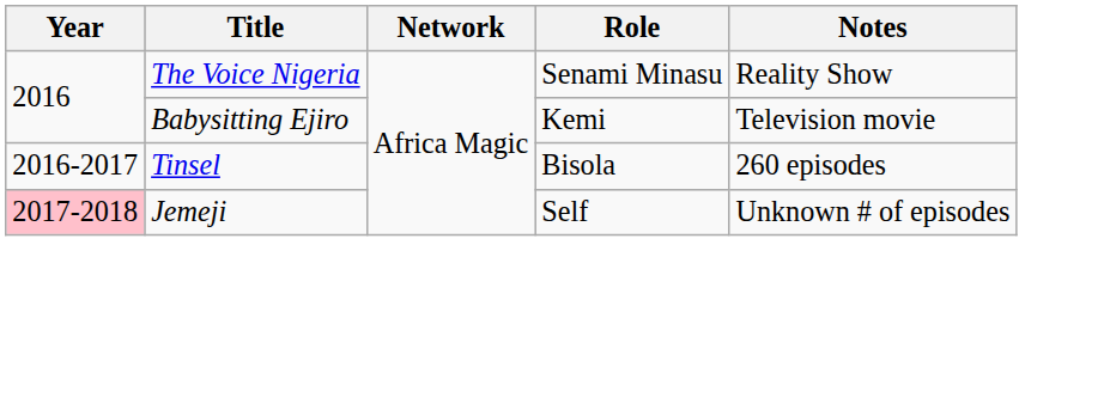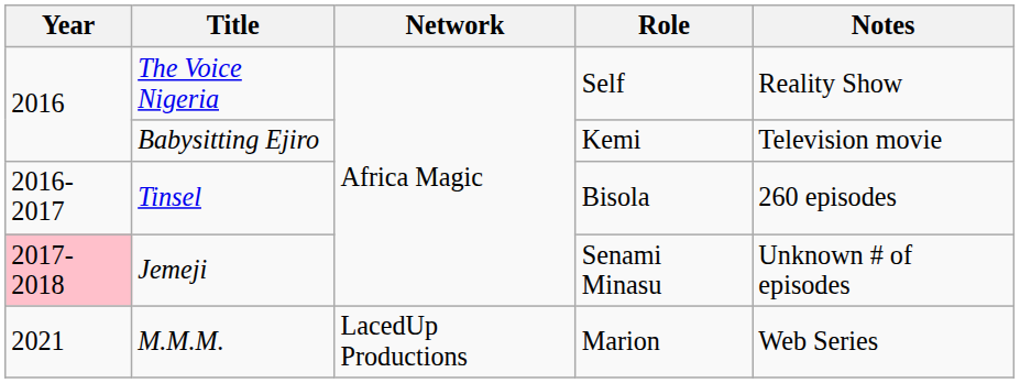 <table class="wikitable">
 <tr>
 <th>Year</th>
 <th>Title</th>
 <th>Network</th>
 <th>Role</th>
 <th>Notes</th>
 </tr>
 <tr>
 <td rowspan="2">2016</td>
 <td><em><a href='#'>The Voice Nigeria</a></em></td>
 <td rowspan="4">Africa Magic</td>
-<td>Senami Minasu</td>
+<td>Self</td>
 <td>Reality Show</td>
 </tr>
 <tr>
 <td><em>Babysitting Ejiro</em></td>
 <td>Kemi</td>
 <td>Television movie</td>
 </tr>
 <tr>
 <td>2016-2017</td>
 <td><em><a href='#'>Tinsel</a></em></td>
 <td>Bisola</td>
 <td>260 episodes</td>
 </tr>
 <tr>
 <td style="background: pink;">2017-2018</td>
 <td><em>Jemeji</em></td>
-<td>Self</td>
+<td>Senami Minasu</td>
 <td>Unknown # of episodes</td>
 </tr>
+<tr>
+<td>2021</td>
+<td><em>M.M.M.</em></td>
+<td>LacedUp Productions</td>
+<td>Marion</td>
+<td>Web Series</td>
+</tr>
 </table>
